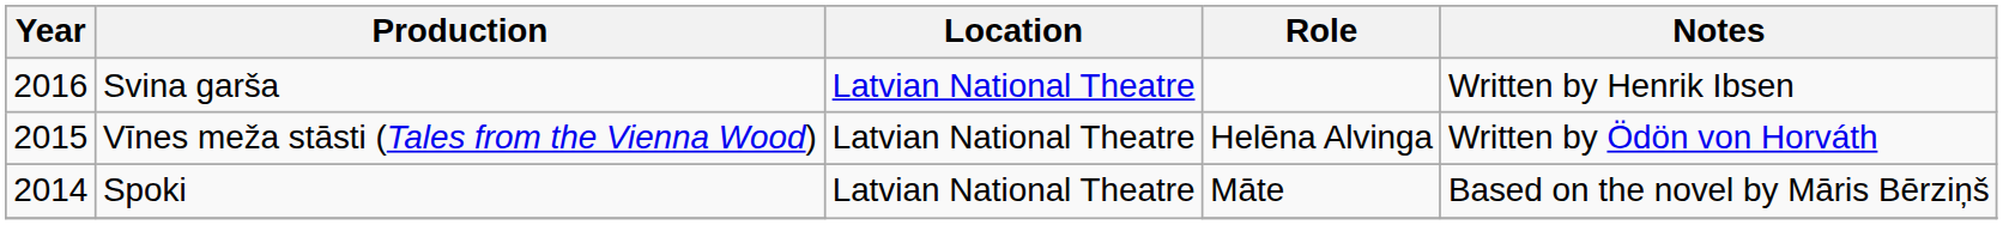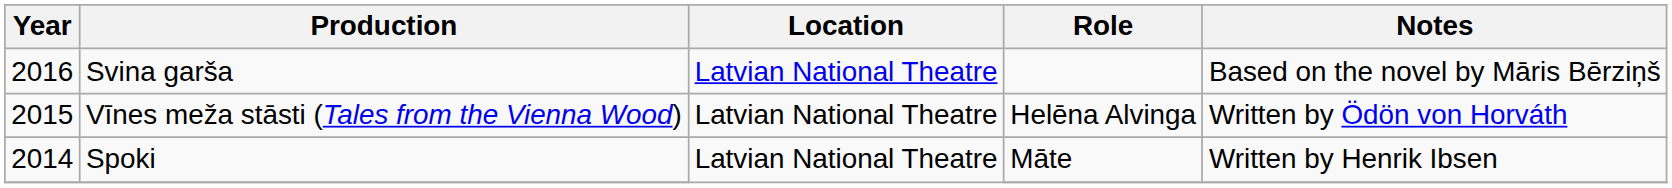 <table class="wikitable sortable">
 <tr>
 <th>Year</th>
 <th>Production</th>
 <th>Location</th>
 <th>Role</th>
 <th class="unsortable">Notes</th>
 </tr>
 <tr>
 <td>2016</td>
 <td>Svina garša</td>
 <td><a href='#'>Latvian National Theatre</a></td>
 <td></td>
-<td>Written by Henrik Ibsen</td>
+<td>Based on the novel by Māris Bērziņš</td>
 </tr>
 <tr>
 <td>2015</td>
 <td>Vīnes meža stāsti (<em><a href='#'>Tales from the Vienna Wood</a></em>)</td>
 <td>Latvian National Theatre</td>
 <td>Helēna Alvinga</td>
 <td>Written by <a href='#'>Ödön von Horváth</a></td>
 </tr>
 <tr>
 <td>2014</td>
 <td>Spoki</td>
 <td rowspan=3>Latvian National Theatre</td>
 <td>Māte</td>
-<td>Based on the novel by Māris Bērziņš</td>
+<td>Written by Henrik Ibsen</td>
 </tr>
 <tr>
 </tr>
 </table>
